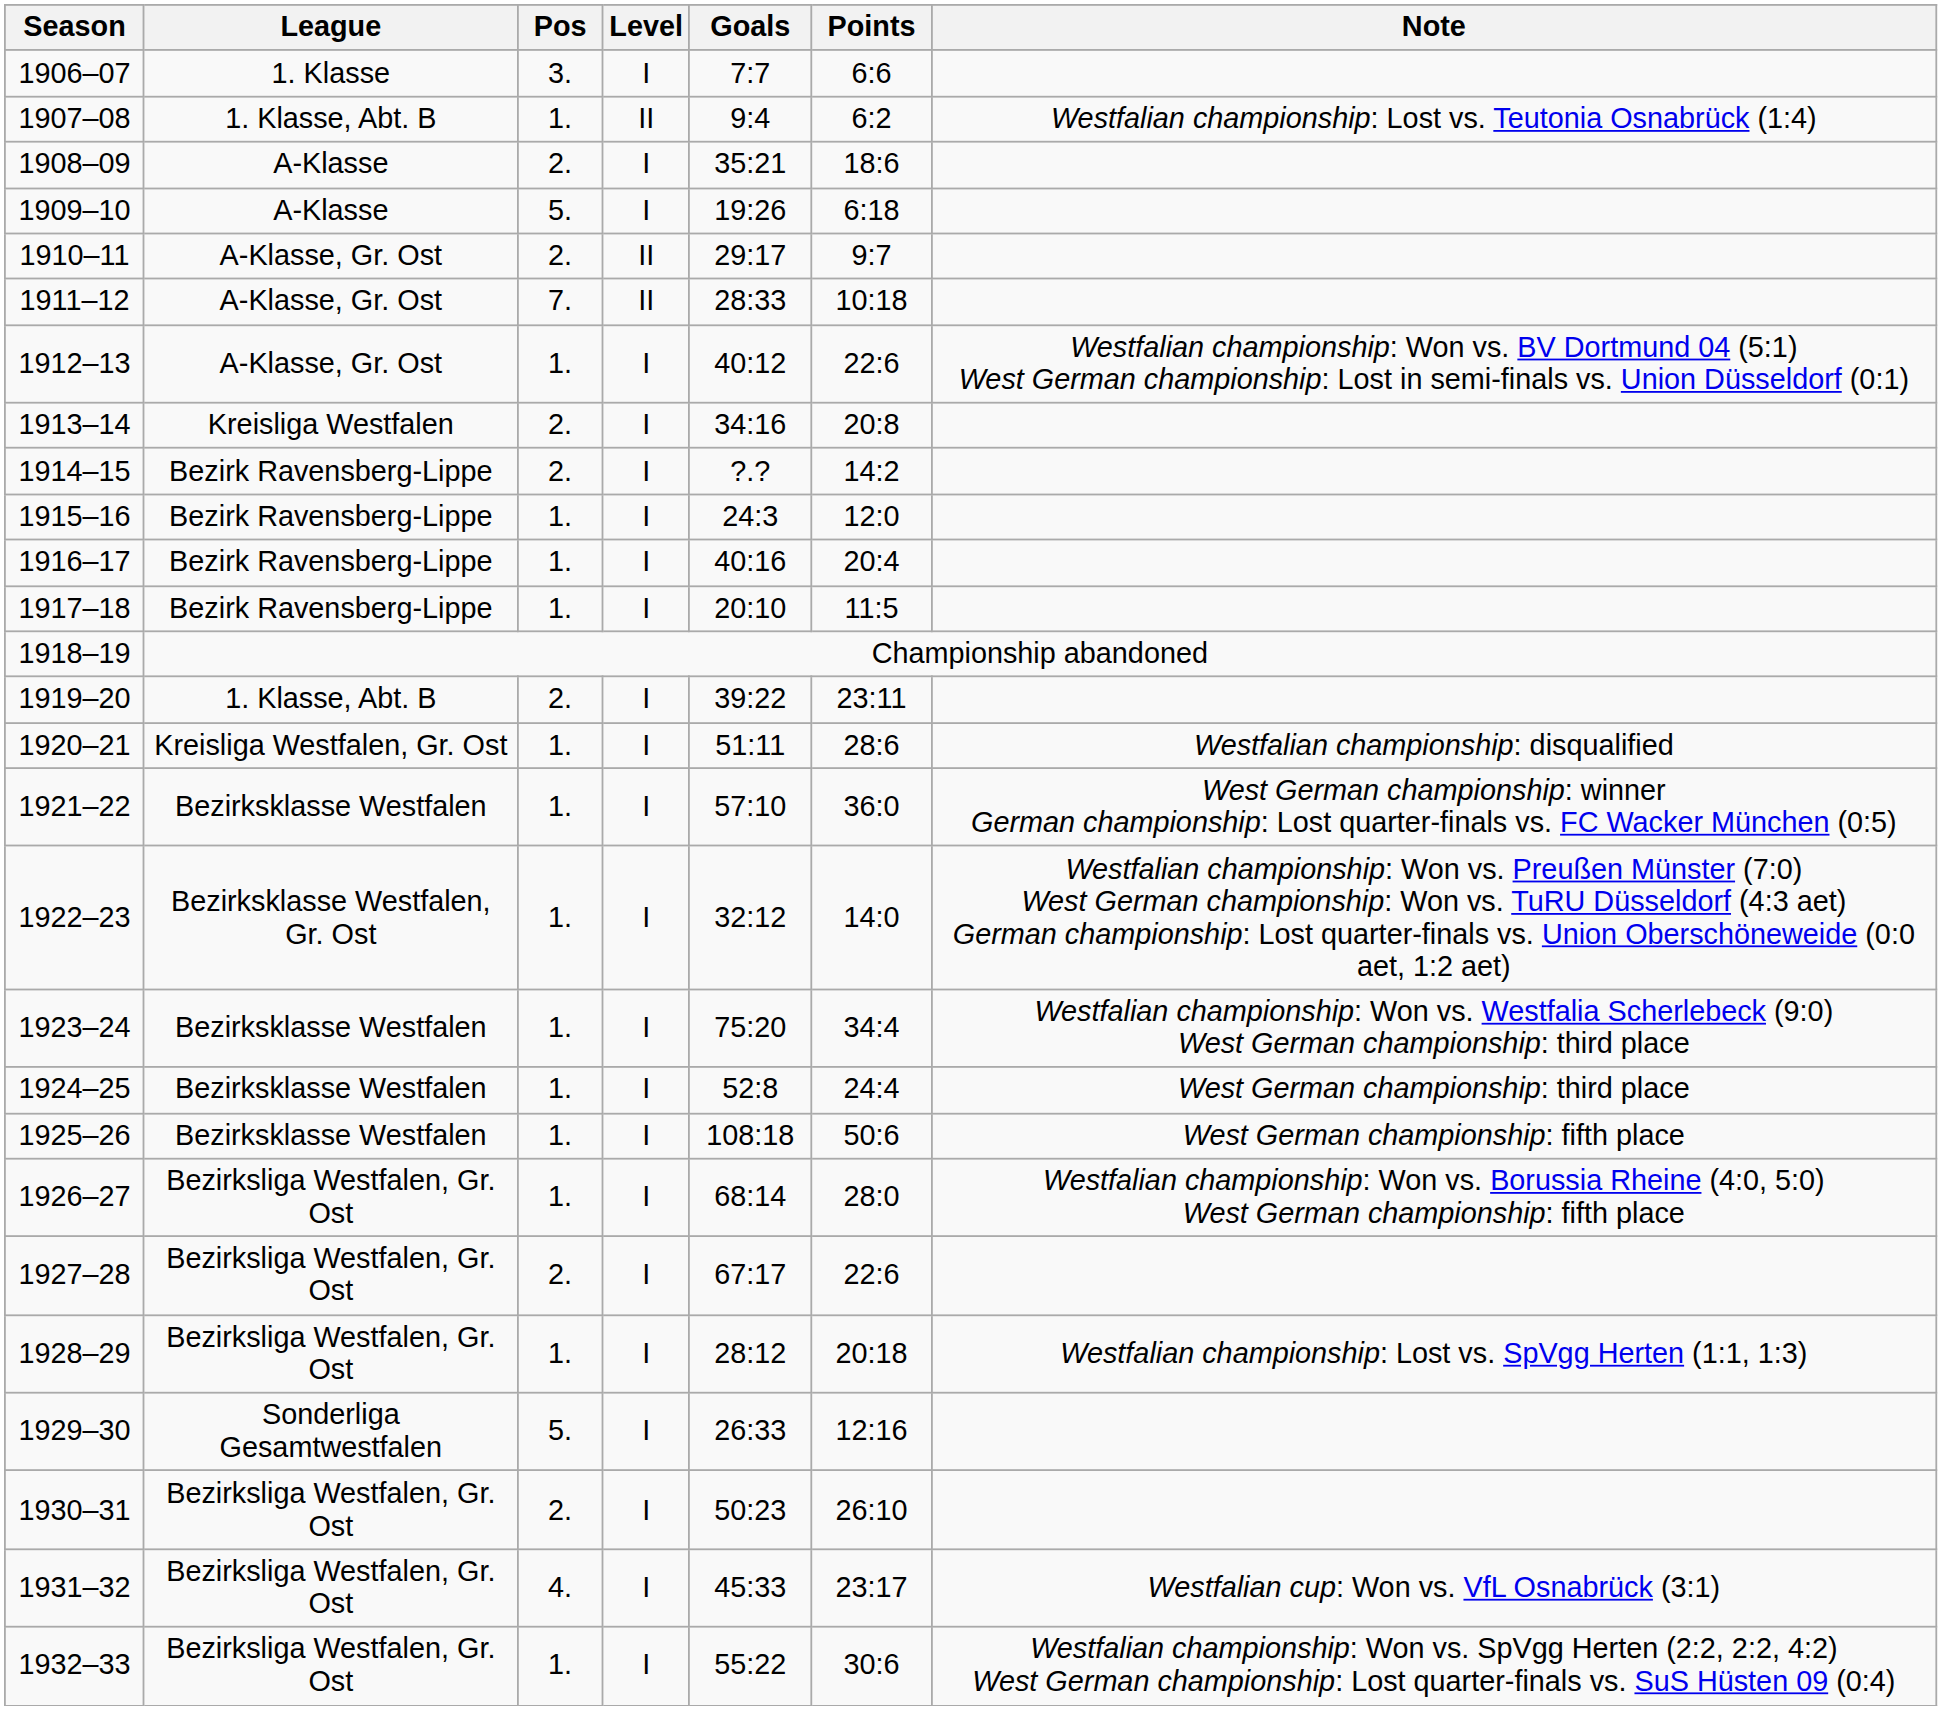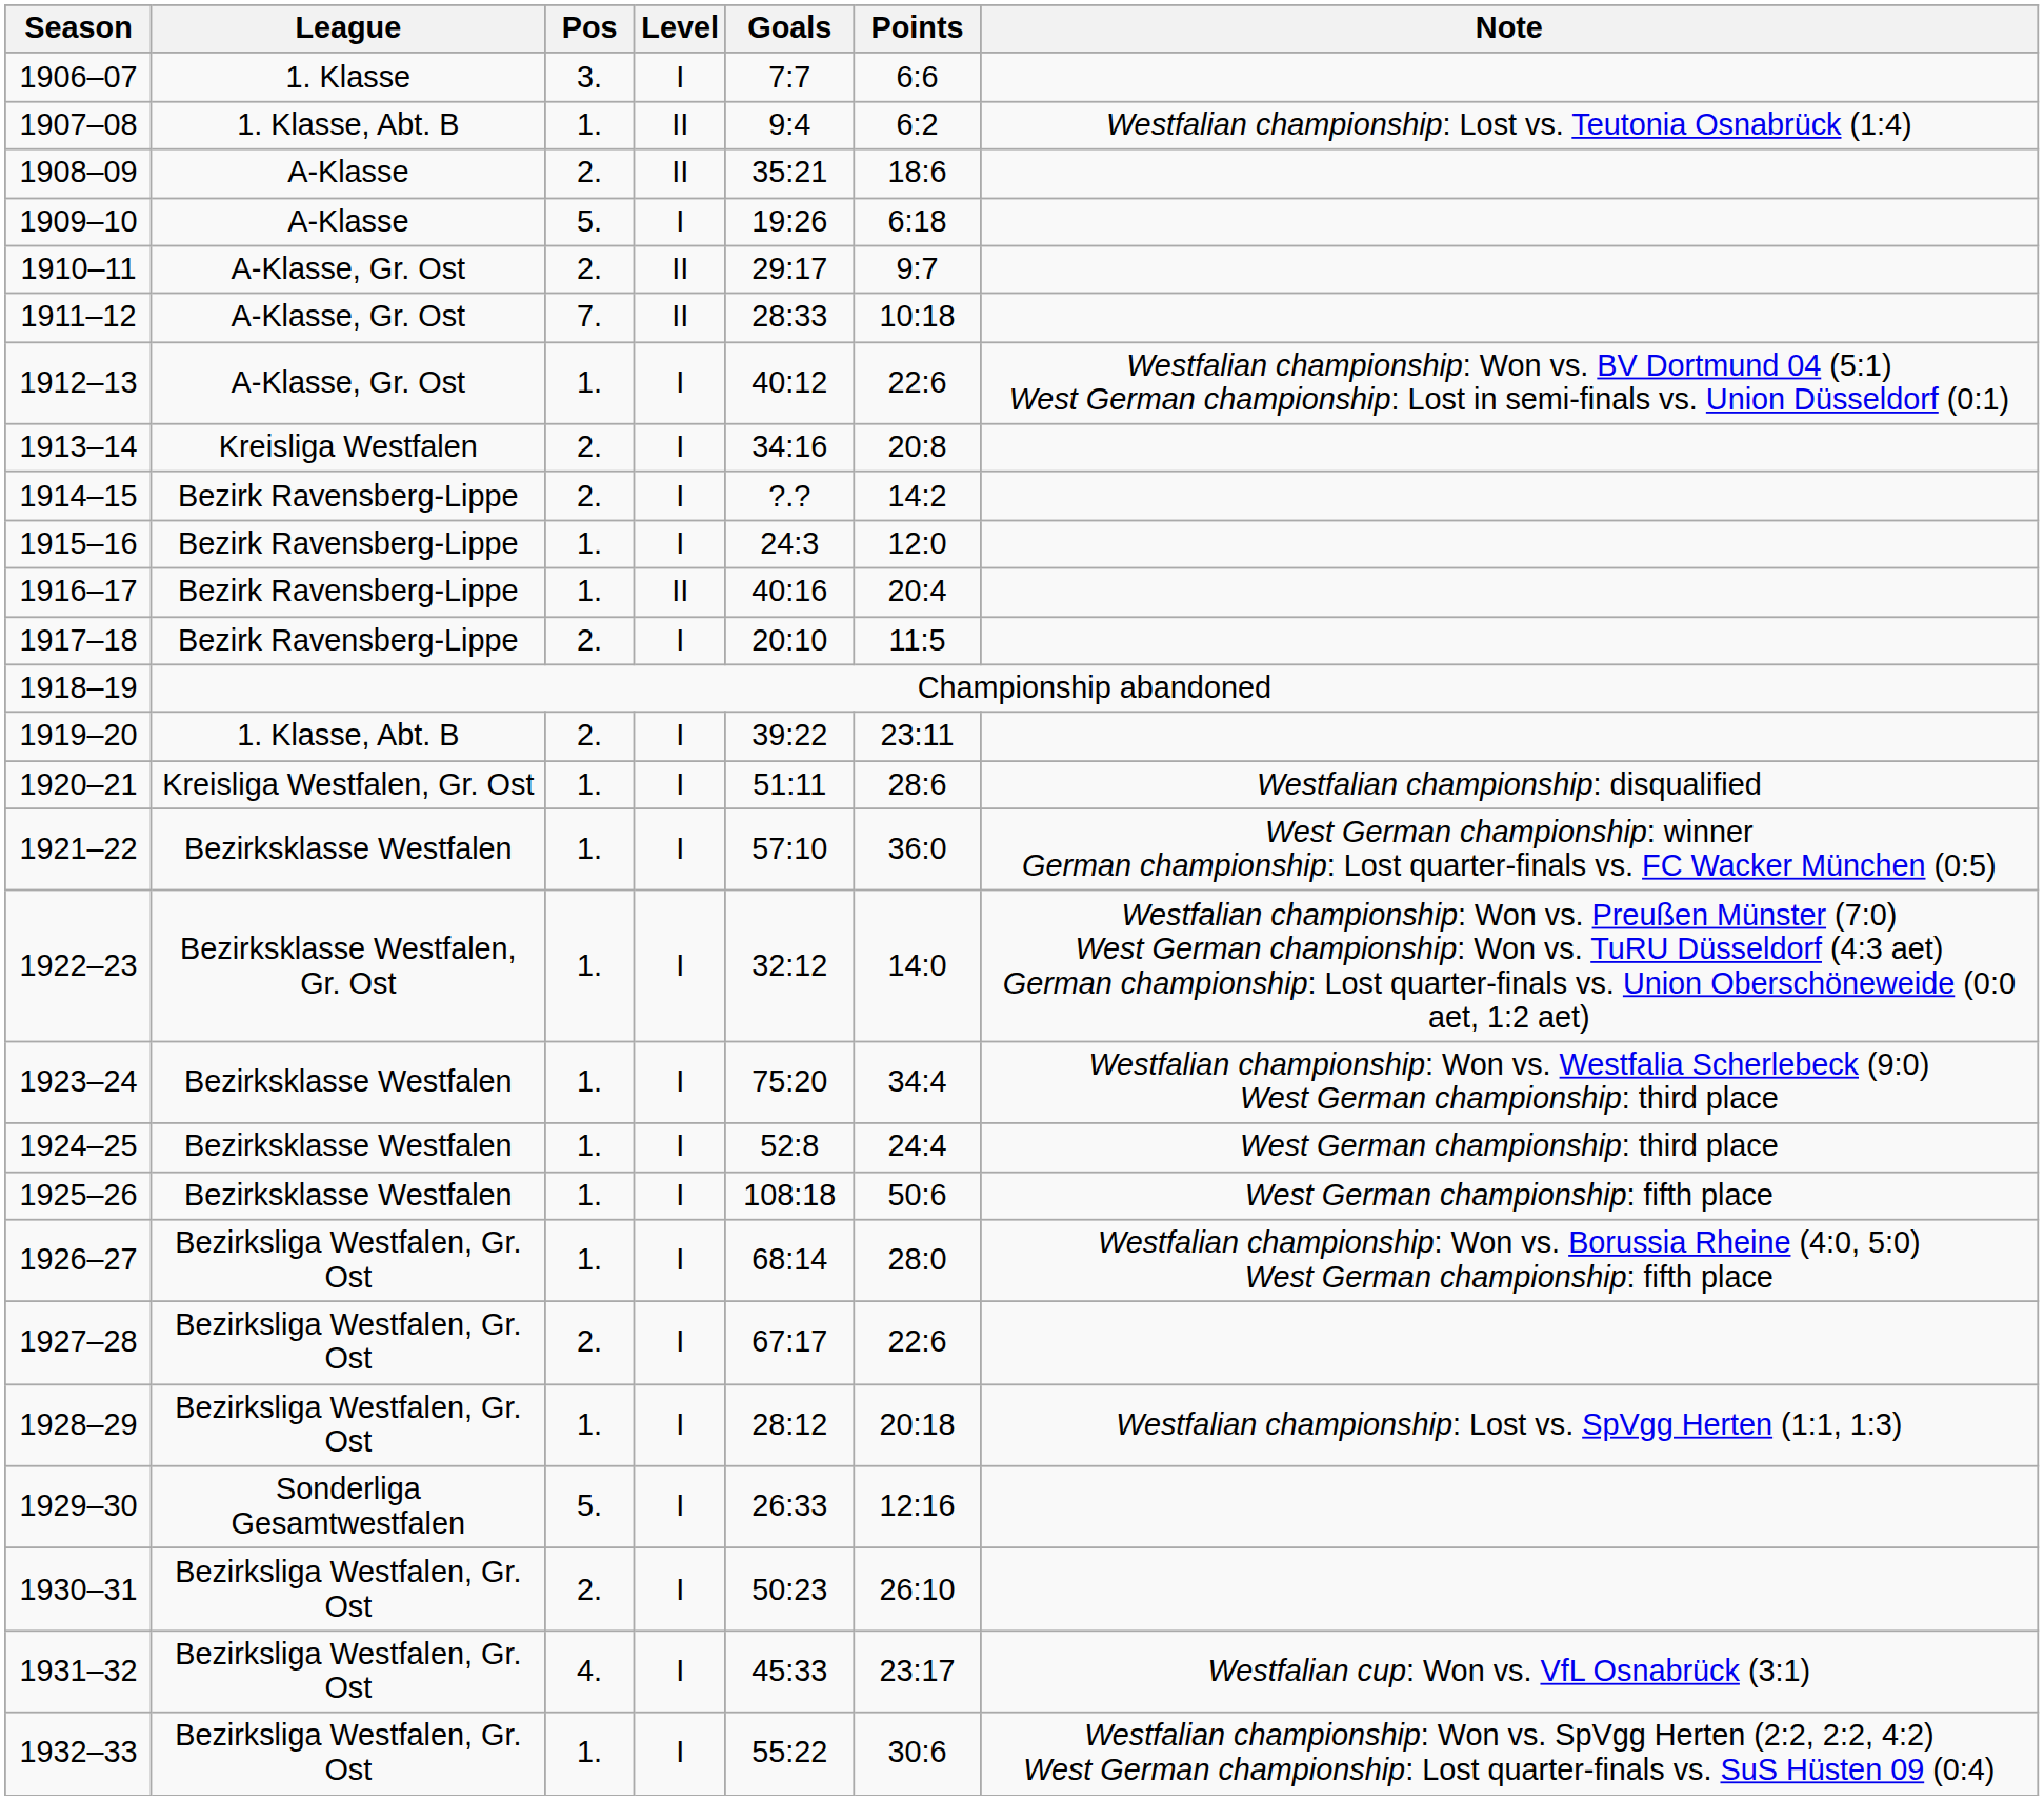 <table class="wikitable" style="text-align:center">
 <tr bgcolor="#DDDDDD">
 <th width="70">Season</th>
 <th width="200">League</th>
 <th width="40">Pos</th>
 <th width="40">Level</th>
 <th width="60">Goals</th>
 <th width="60">Points</th>
 <th width="550">Note</th>
 </tr>
 <tr>
 <td>1906–07</td>
 <td>1. Klasse</td>
 <td>3.</td>
 <td>I</td>
 <td>7:7</td>
 <td>6:6</td>
 <td></td>
 </tr>
 <tr>
 <td>1907–08</td>
 <td>1. Klasse, Abt. B</td>
 <td>1.</td>
 <td>II</td>
 <td>9:4</td>
 <td>6:2</td>
 <td><em>Westfalian championship</em>: Lost vs. <a href='#'>Teutonia Osnabrück</a> (1:4)</td>
 </tr>
 <tr>
 <td>1908–09</td>
 <td>A-Klasse</td>
 <td>2.</td>
-<td>I</td>
+<td>II</td>
 <td>35:21</td>
 <td>18:6</td>
 <td></td>
 </tr>
 <tr>
 <td>1909–10</td>
 <td>A-Klasse</td>
 <td>5.</td>
 <td>I</td>
 <td>19:26</td>
 <td>6:18</td>
 <td></td>
 </tr>
 <tr>
 <td>1910–11</td>
 <td>A-Klasse, Gr. Ost</td>
 <td>2.</td>
 <td>II</td>
 <td>29:17</td>
 <td>9:7</td>
 <td></td>
 </tr>
 <tr>
 <td>1911–12</td>
 <td>A-Klasse, Gr. Ost</td>
 <td>7.</td>
 <td>II</td>
 <td>28:33</td>
 <td>10:18</td>
 <td></td>
 </tr>
 <tr>
 <td>1912–13</td>
 <td>A-Klasse, Gr. Ost</td>
 <td>1.</td>
 <td>I</td>
 <td>40:12</td>
 <td>22:6</td>
 <td><em>Westfalian championship</em>: Won vs. <a href='#'>BV Dortmund 04</a> (5:1)<br><em>West German championship</em>: Lost in semi-finals vs. <a href='#'>Union Düsseldorf</a> (0:1)</td>
 </tr>
 <tr>
 <td>1913–14</td>
 <td>Kreisliga Westfalen</td>
 <td>2.</td>
 <td>I</td>
 <td>34:16</td>
 <td>20:8</td>
 <td></td>
 </tr>
 <tr>
 <td>1914–15</td>
 <td>Bezirk Ravensberg-Lippe</td>
 <td>2.</td>
 <td>I</td>
 <td>?.?</td>
 <td>14:2</td>
 <td></td>
 </tr>
 <tr>
 <td>1915–16</td>
 <td>Bezirk Ravensberg-Lippe</td>
 <td>1.</td>
 <td>I</td>
 <td>24:3</td>
 <td>12:0</td>
 <td></td>
 </tr>
 <tr>
 <td>1916–17</td>
 <td>Bezirk Ravensberg-Lippe</td>
 <td>1.</td>
-<td>I</td>
+<td>II</td>
 <td>40:16</td>
 <td>20:4</td>
 <td></td>
 </tr>
 <tr>
 <td>1917–18</td>
 <td>Bezirk Ravensberg-Lippe</td>
-<td>1.</td>
+<td>2.</td>
 <td>I</td>
 <td>20:10</td>
 <td>11:5</td>
 <td></td>
 </tr>
 <tr>
 <td>1918–19</td>
 <td colspan="6">Championship abandoned</td>
 </tr>
 <tr>
 <td>1919–20</td>
 <td>1. Klasse, Abt. B</td>
 <td>2.</td>
 <td>I</td>
 <td>39:22</td>
 <td>23:11</td>
 <td></td>
 </tr>
 <tr>
 <td>1920–21</td>
 <td>Kreisliga Westfalen, Gr. Ost</td>
 <td>1.</td>
 <td>I</td>
 <td>51:11</td>
 <td>28:6</td>
 <td><em>Westfalian championship</em>: disqualified</td>
 </tr>
 <tr>
 <td>1921–22</td>
 <td>Bezirksklasse Westfalen</td>
 <td>1.</td>
 <td>I</td>
 <td>57:10</td>
 <td>36:0</td>
 <td><em>West German championship</em>: winner<br><em>German championship</em>: Lost quarter-finals vs. <a href='#'>FC Wacker München</a> (0:5)</td>
 </tr>
 <tr>
 <td>1922–23</td>
 <td>Bezirksklasse Westfalen, Gr. Ost</td>
 <td>1.</td>
 <td>I</td>
 <td>32:12</td>
 <td>14:0</td>
 <td><em>Westfalian championship</em>: Won vs. <a href='#'>Preußen Münster</a> (7:0)<br><em>West German championship</em>: Won vs. <a href='#'>TuRU Düsseldorf</a> (4:3 aet)<br><em>German championship</em>: Lost quarter-finals vs. <a href='#'>Union Oberschöneweide</a> (0:0 aet, 1:2 aet)</td>
 </tr>
 <tr>
 <td>1923–24</td>
 <td>Bezirksklasse Westfalen</td>
 <td>1.</td>
 <td>I</td>
 <td>75:20</td>
 <td>34:4</td>
 <td><em>Westfalian championship</em>: Won vs. <a href='#'>Westfalia Scherlebeck</a> (9:0)<br><em>West German championship</em>: third place</td>
 </tr>
 <tr>
 <td>1924–25</td>
 <td>Bezirksklasse Westfalen</td>
 <td>1.</td>
 <td>I</td>
 <td>52:8</td>
 <td>24:4</td>
 <td><em>West German championship</em>: third place</td>
 </tr>
 <tr>
 <td>1925–26</td>
 <td>Bezirksklasse Westfalen</td>
 <td>1.</td>
 <td>I</td>
 <td>108:18</td>
 <td>50:6</td>
 <td><em>West German championship</em>: fifth place</td>
 </tr>
 <tr>
 <td>1926–27</td>
 <td>Bezirksliga Westfalen, Gr. Ost</td>
 <td>1.</td>
 <td>I</td>
 <td>68:14</td>
 <td>28:0</td>
 <td><em>Westfalian championship</em>: Won vs. <a href='#'>Borussia Rheine</a> (4:0, 5:0)<br><em>West German championship</em>: fifth place</td>
 </tr>
 <tr>
 <td>1927–28</td>
 <td>Bezirksliga Westfalen, Gr. Ost</td>
 <td>2.</td>
 <td>I</td>
 <td>67:17</td>
 <td>22:6</td>
 <td></td>
 </tr>
 <tr>
 <td>1928–29</td>
 <td>Bezirksliga Westfalen, Gr. Ost</td>
 <td>1.</td>
 <td>I</td>
 <td>28:12</td>
 <td>20:18</td>
 <td><em>Westfalian championship</em>: Lost vs. <a href='#'>SpVgg Herten</a> (1:1, 1:3)</td>
 </tr>
 <tr>
 <td>1929–30</td>
 <td>Sonderliga Gesamtwestfalen</td>
 <td>5.</td>
 <td>I</td>
 <td>26:33</td>
 <td>12:16</td>
 <td></td>
 </tr>
 <tr>
 <td>1930–31</td>
 <td>Bezirksliga Westfalen, Gr. Ost</td>
 <td>2.</td>
 <td>I</td>
 <td>50:23</td>
 <td>26:10</td>
 <td></td>
 </tr>
 <tr>
 <td>1931–32</td>
 <td>Bezirksliga Westfalen, Gr. Ost</td>
 <td>4.</td>
 <td>I</td>
 <td>45:33</td>
 <td>23:17</td>
 <td><em>Westfalian cup</em>: Won vs. <a href='#'>VfL Osnabrück</a> (3:1)</td>
 </tr>
 <tr>
 <td>1932–33</td>
 <td>Bezirksliga Westfalen, Gr. Ost</td>
 <td>1.</td>
 <td>I</td>
 <td>55:22</td>
 <td>30:6</td>
 <td><em>Westfalian championship</em>: Won vs. SpVgg Herten (2:2, 2:2, 4:2)<br><em>West German championship</em>: Lost quarter-finals vs. <a href='#'>SuS Hüsten 09</a> (0:4)</td>
 </tr>
 </table>
